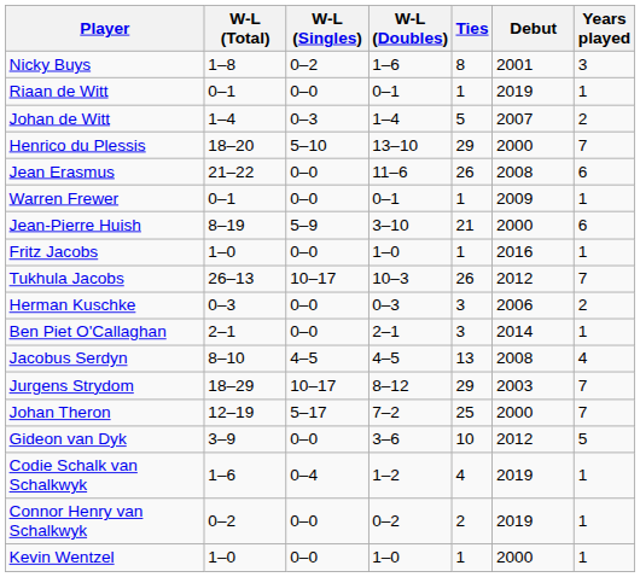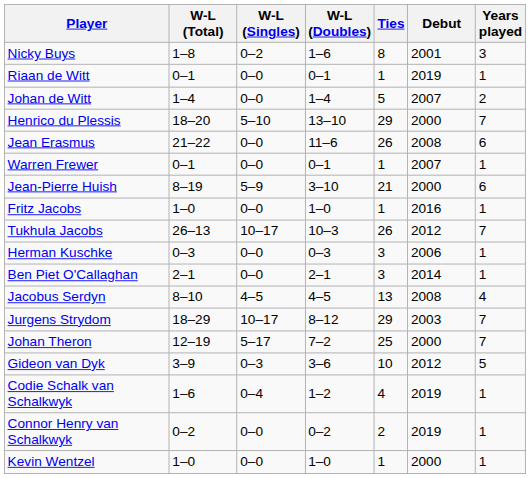 <table class="wikitable sortable" style=font-size:97%>
 <tr>
 <th width=180><a href='#'>Player</a></th>
 <th width=70>W-L<br>(Total)</th>
 <th width=70>W-L<br>(<a href='#'>Singles</a>)</th>
 <th width=70>W-L<br>(<a href='#'>Doubles</a>)</th>
 <th width=20><a href='#'>Ties</a></th>
 <th width=70>Debut</th>
 <th width=20>Years played</th>
 </tr>
 <tr>
 <td><a href='#'>Nicky Buys</a></td>
 <td>1–8</td>
 <td>0–2</td>
 <td>1–6</td>
 <td>8</td>
 <td>2001</td>
 <td>3</td>
 </tr>
 <tr>
 <td><a href='#'>Riaan de Witt</a></td>
 <td>0–1</td>
 <td>0–0</td>
 <td>0–1</td>
 <td>1</td>
 <td>2019</td>
 <td>1</td>
 </tr>
 <tr>
 <td><a href='#'>Johan de Witt</a></td>
 <td>1–4</td>
-<td>0–3</td>
+<td>0–0</td>
 <td>1–4</td>
 <td>5</td>
 <td>2007</td>
 <td>2</td>
 </tr>
 <tr>
 <td><a href='#'>Henrico du Plessis</a></td>
 <td>18–20</td>
 <td>5–10</td>
 <td>13–10</td>
 <td>29</td>
 <td>2000</td>
 <td>7</td>
 </tr>
 <tr>
 <td><a href='#'>Jean Erasmus</a></td>
 <td>21–22</td>
 <td>0–0</td>
 <td>11–6</td>
 <td>26</td>
 <td>2008</td>
 <td>6</td>
 </tr>
 <tr>
 <td><a href='#'>Warren Frewer</a></td>
 <td>0–1</td>
 <td>0–0</td>
 <td>0–1</td>
 <td>1</td>
-<td>2009</td>
+<td>2007</td>
 <td>1</td>
 </tr>
 <tr>
 <td><a href='#'>Jean-Pierre Huish</a></td>
 <td>8–19</td>
 <td>5–9</td>
 <td>3–10</td>
 <td>21</td>
 <td>2000</td>
 <td>6</td>
 </tr>
 <tr>
 <td><a href='#'>Fritz Jacobs</a></td>
 <td>1–0</td>
 <td>0–0</td>
 <td>1–0</td>
 <td>1</td>
 <td>2016</td>
 <td>1</td>
 </tr>
 <tr>
 <td><a href='#'>Tukhula Jacobs</a></td>
 <td>26–13</td>
 <td>10–17</td>
 <td>10–3</td>
 <td>26</td>
 <td>2012</td>
 <td>7</td>
 </tr>
 <tr>
 <td><a href='#'>Herman Kuschke</a></td>
 <td>0–3</td>
 <td>0–0</td>
 <td>0–3</td>
 <td>3</td>
 <td>2006</td>
-<td>2</td>
+<td>1</td>
 </tr>
 <tr>
 <td><a href='#'>Ben Piet O'Callaghan</a></td>
 <td>2–1</td>
 <td>0–0</td>
 <td>2–1</td>
 <td>3</td>
 <td>2014</td>
 <td>1</td>
 </tr>
 <tr>
 <td><a href='#'>Jacobus Serdyn</a></td>
 <td>8–10</td>
 <td>4–5</td>
 <td>4–5</td>
 <td>13</td>
 <td>2008</td>
 <td>4</td>
 </tr>
 <tr>
 <td><a href='#'>Jurgens Strydom</a></td>
 <td>18–29</td>
 <td>10–17</td>
 <td>8–12</td>
 <td>29</td>
 <td>2003</td>
 <td>7</td>
 </tr>
 <tr>
 <td><a href='#'>Johan Theron</a></td>
 <td>12–19</td>
 <td>5–17</td>
 <td>7–2</td>
 <td>25</td>
 <td>2000</td>
 <td>7</td>
 </tr>
 <tr>
 <td><a href='#'>Gideon van Dyk</a></td>
 <td>3–9</td>
-<td>0–0</td>
+<td>0–3</td>
 <td>3–6</td>
 <td>10</td>
 <td>2012</td>
 <td>5</td>
 </tr>
 <tr>
 <td><a href='#'>Codie Schalk van Schalkwyk</a></td>
 <td>1–6</td>
 <td>0–4</td>
 <td>1–2</td>
 <td>4</td>
 <td>2019</td>
 <td>1</td>
 </tr>
 <tr>
 <td><a href='#'>Connor Henry van Schalkwyk</a></td>
 <td>0–2</td>
 <td>0–0</td>
 <td>0–2</td>
 <td>2</td>
 <td>2019</td>
 <td>1</td>
 </tr>
 <tr>
 <td><a href='#'>Kevin Wentzel</a></td>
 <td>1–0</td>
 <td>0–0</td>
 <td>1–0</td>
 <td>1</td>
 <td>2000</td>
 <td>1</td>
 </tr>
 </table>
